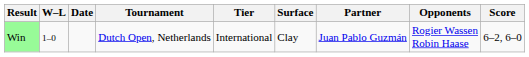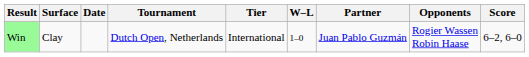 <table class="sortable wikitable">
 <tr>
 <th>Result</th>
-<th class="unsortable">W–L</th>
+<th>Surface</th>
 <th>Date</th>
 <th>Tournament</th>
 <th>Tier</th>
-<th>Surface</th>
+<th class="unsortable">W–L</th>
 <th>Partner</th>
 <th>Opponents</th>
 <th class="unsortable">Score</th>
 </tr>
 <tr>
 <td bgcolor=98FB98>Win</td>
-<td><small>1–0</small></td>
+<td>Clay</td>
 <td><a href='#'></a></td>
 <td><a href='#'>Dutch Open</a>, Netherlands</td>
 <td>International</td>
-<td>Clay</td>
+<td><small>1–0</small></td>
 <td> <a href='#'>Juan Pablo Guzmán</a></td>
 <td> <a href='#'>Rogier Wassen</a><br> <a href='#'>Robin Haase</a></td>
 <td>6–2, 6–0</td>
 </tr>
 </table>
